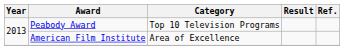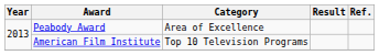 <table class="wikitable plainrowheaders">
 <tr>
 <th>Year</th>
 <th>Award</th>
 <th>Category</th>
 <th>Result</th>
 <th>Ref.</th>
 </tr>
 <tr>
 <td rowspan=2 style="text-align:center;">2013</td>
 <td><a href='#'>Peabody Award</a></td>
-<td>Top 10 Television Programs</td>
+<td>Area of Excellence</td>
 <td></td>
 <td style="text-align:center;"></td>
 </tr>
 <tr>
 <td><a href='#'>American Film Institute</a></td>
-<td>Area of Excellence</td>
+<td>Top 10 Television Programs</td>
 <td></td>
 <td></td>
 </tr>
 <tr>
 </tr>
 </table>
